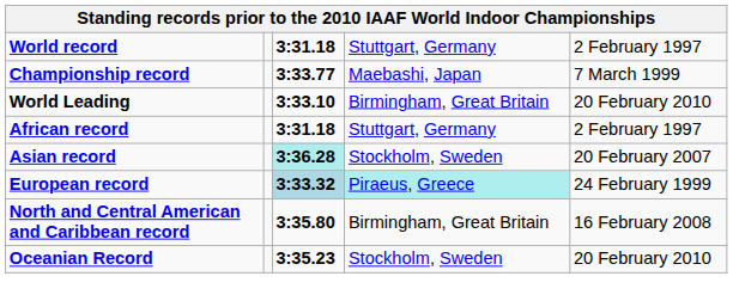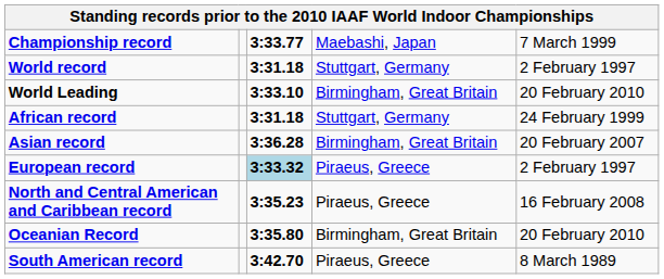 <table class="wikitable" width=75%>
 <tr>
 <th colspan="5">Standing records prior to the 2010 IAAF World Indoor Championships</th>
+</tr>
+<tr>
+<td><strong><a href='#'>Championship record</a></strong></td>
+<td></td>
+<td><strong>3:33.77 </strong></td>
+<td><a href='#'>Maebashi</a>, <a href='#'>Japan</a></td>
+<td>7 March 1999</td>
 </tr>
 <tr>
 <td><strong><a href='#'>World record</a></strong></td>
 <td></td>
 <td><strong>3:31.18</strong></td>
 <td><a href='#'>Stuttgart</a>, <a href='#'>Germany</a></td>
 <td>2 February 1997</td>
-</tr>
-<tr>
-<td><strong><a href='#'>Championship record</a></strong></td>
-<td></td>
-<td><strong>3:33.77 </strong></td>
-<td><a href='#'>Maebashi</a>, <a href='#'>Japan</a></td>
-<td>7 March 1999</td>
 </tr>
 <tr>
 <td><strong>World Leading</strong></td>
 <td></td>
 <td><strong>3:33.10</strong></td>
 <td><a href='#'>Birmingham</a>, <a href='#'>Great Britain</a></td>
 <td>20 February 2010</td>
 </tr>
 <tr>
 <td><strong><a href='#'>African record</a></strong></td>
 <td></td>
 <td><strong>3:31.18</strong></td>
 <td><a href='#'>Stuttgart</a>, <a href='#'>Germany</a></td>
-<td>2 February 1997</td>
+<td>24 February 1999</td>
 </tr>
 <tr>
 <td><strong><a href='#'>Asian record</a></strong></td>
 <td></td>
-<td style="background: paleturquoise;"><strong>3:36.28</strong></td>
-<td><a href='#'>Stockholm</a>, <a href='#'>Sweden</a></td>
+<td><strong>3:36.28</strong></td>
+<td><a href='#'>Birmingham</a>, <a href='#'>Great Britain</a></td>
 <td>20 February 2007</td>
 </tr>
 <tr>
 <td><strong><a href='#'>European record</a></strong></td>
 <td></td>
 <td style="background: lightblue;"><strong>3:33.32</strong></td>
-<td style="background: paleturquoise;"><a href='#'>Piraeus</a>, <a href='#'>Greece</a></td>
-<td>24 February 1999</td>
+<td><a href='#'>Piraeus</a>, <a href='#'>Greece</a></td>
+<td>2 February 1997</td>
 </tr>
 <tr>
 <td><strong><a href='#'>North and Central American <br>and Caribbean record</a></strong></td>
 <td></td>
-<td><strong>3:35.80</strong></td>
-<td>Birmingham, Great Britain</td>
+<td><strong>3:35.23</strong></td>
+<td>Piraeus, Greece</td>
 <td>16 February 2008</td>
 </tr>
 <tr>
 <td><strong><a href='#'>Oceanian Record</a></strong></td>
 <td></td>
-<td><strong>3:35.23</strong></td>
-<td><a href='#'>Stockholm</a>, <a href='#'>Sweden</a></td>
+<td><strong>3:35.80</strong></td>
+<td>Birmingham, Great Britain</td>
 <td>20 February 2010</td>
 </tr>
+<tr>
+<td><strong><a href='#'>South American record</a></strong></td>
+<td></td>
+<td><strong>3:42.70</strong></td>
+<td>Piraeus, Greece</td>
+<td>8 March 1989</td>
+</tr>
 </table>
